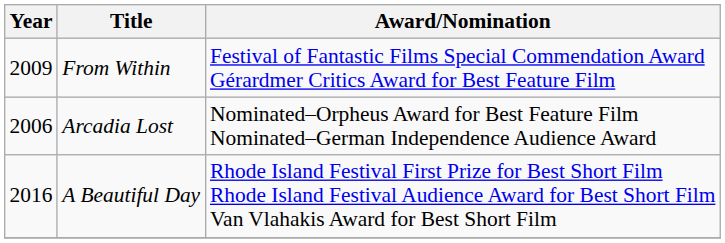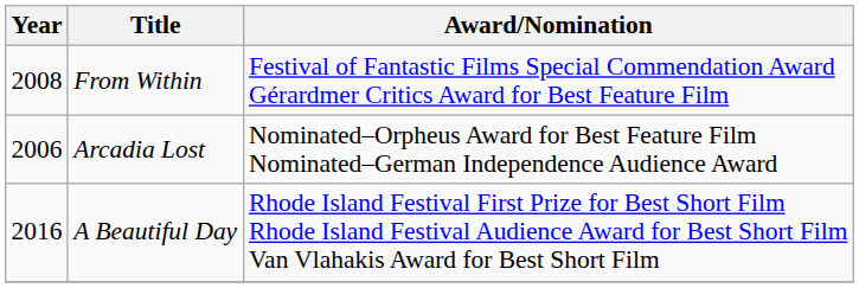 <table class="wikitable">
 <tr>
 <th>Year</th>
 <th>Title</th>
 <th>Award/Nomination</th>
 </tr>
 <tr>
-<td>2009</td>
+<td>2008</td>
 <td><em>From Within</em></td>
 <td><a href='#'>Festival of Fantastic Films Special Commendation Award</a><br><a href='#'>Gérardmer Critics Award for Best Feature Film</a></td>
 </tr>
 <tr>
 <td>2006</td>
 <td><em>Arcadia Lost</em></td>
 <td>Nominated–Orpheus Award for Best Feature Film<br>Nominated–German Independence Audience Award</td>
 </tr>
 <tr>
 <td>2016</td>
 <td><em>A Beautiful Day</em></td>
 <td><a href='#'>Rhode Island Festival First Prize for Best Short Film</a><br><a href='#'>Rhode Island Festival Audience Award for Best Short Film</a><br>Van Vlahakis Award for Best Short Film</td>
 </tr>
 <tr>
 </tr>
 </table>
